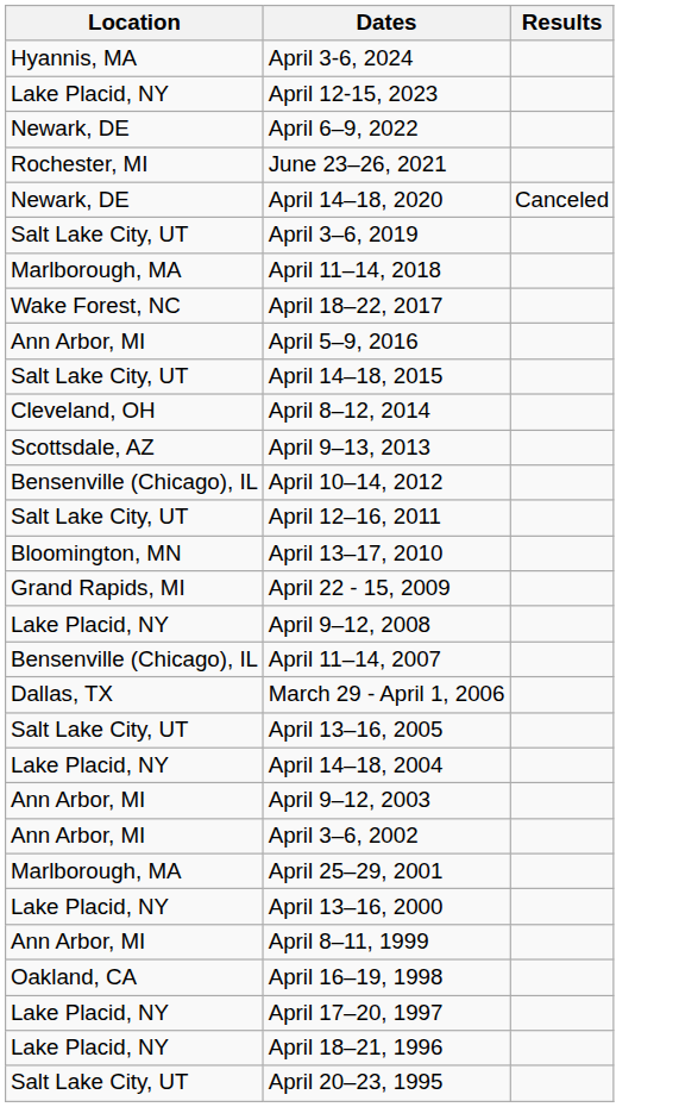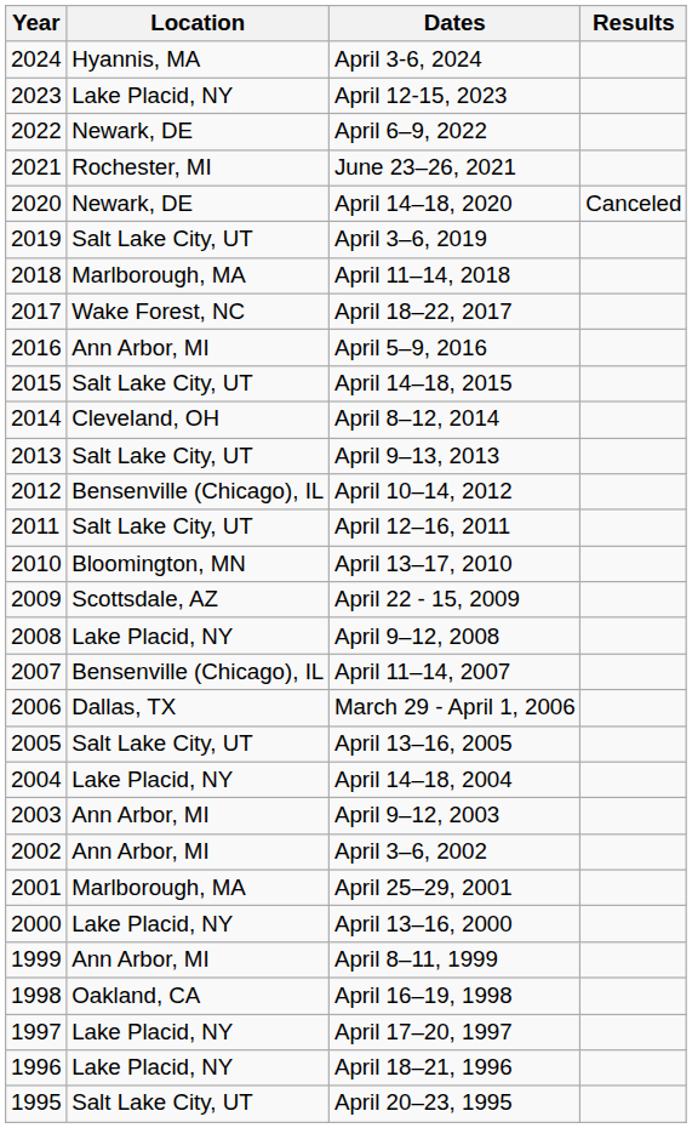 <table class="wikitable">
 <tr>
+<th>Year</th>
 <th>Location</th>
 <th>Dates</th>
 <th>Results</th>
 </tr>
 <tr>
+<td>2024</td>
 <td>Hyannis, MA</td>
 <td>April 3-6, 2024</td>
 <td></td>
 </tr>
 <tr>
+<td>2023</td>
 <td>Lake Placid, NY</td>
 <td>April 12-15, 2023</td>
 <td></td>
 </tr>
 <tr>
+<td>2022</td>
 <td>Newark, DE</td>
 <td>April 6–9, 2022</td>
 <td></td>
 </tr>
 <tr>
+<td>2021</td>
 <td>Rochester, MI</td>
 <td>June 23–26, 2021</td>
 <td></td>
 </tr>
 <tr>
+<td>2020</td>
 <td>Newark, DE</td>
 <td>April 14–18, 2020</td>
 <td>Canceled</td>
 </tr>
 <tr>
+<td>2019</td>
 <td>Salt Lake City, UT</td>
 <td>April 3–6, 2019</td>
 <td></td>
 </tr>
 <tr>
+<td>2018</td>
 <td>Marlborough, MA</td>
 <td>April 11–14, 2018</td>
 <td></td>
 </tr>
 <tr>
+<td>2017</td>
 <td>Wake Forest, NC</td>
 <td>April 18–22, 2017</td>
 <td></td>
 </tr>
 <tr>
+<td>2016</td>
 <td>Ann Arbor, MI</td>
 <td>April 5–9, 2016</td>
 <td></td>
 </tr>
 <tr>
+<td>2015</td>
 <td>Salt Lake City, UT</td>
 <td>April 14–18, 2015</td>
 <td></td>
 </tr>
 <tr>
+<td>2014</td>
 <td>Cleveland, OH</td>
 <td>April 8–12, 2014</td>
 <td></td>
 </tr>
 <tr>
-<td>Scottsdale, AZ</td>
+<td>2013</td>
+<td>Salt Lake City, UT</td>
 <td>April 9–13, 2013</td>
 <td></td>
 </tr>
 <tr>
+<td>2012</td>
 <td>Bensenville (Chicago), IL</td>
 <td>April 10–14, 2012</td>
 <td></td>
 </tr>
 <tr>
+<td>2011</td>
 <td>Salt Lake City, UT </td>
 <td>April 12–16, 2011</td>
 <td></td>
 </tr>
 <tr>
+<td>2010</td>
 <td>Bloomington, MN </td>
 <td>April 13–17, 2010</td>
 <td></td>
 </tr>
 <tr>
-<td>Grand Rapids, MI</td>
+<td>2009</td>
+<td>Scottsdale, AZ</td>
 <td>April 22 - 15, 2009</td>
 <td></td>
 </tr>
 <tr>
+<td>2008</td>
 <td>Lake Placid, NY</td>
 <td>April 9–12, 2008</td>
 <td></td>
 </tr>
 <tr>
+<td>2007</td>
 <td>Bensenville (Chicago), IL</td>
 <td>April 11–14, 2007</td>
 <td></td>
 </tr>
 <tr>
+<td>2006</td>
 <td>Dallas, TX</td>
 <td>March 29 - April 1, 2006</td>
 <td></td>
 </tr>
 <tr>
+<td>2005</td>
 <td>Salt Lake City, UT</td>
 <td>April 13–16, 2005</td>
 <td></td>
 </tr>
 <tr>
+<td>2004</td>
 <td>Lake Placid, NY</td>
 <td>April 14–18, 2004</td>
 <td></td>
 </tr>
 <tr>
+<td>2003</td>
 <td>Ann Arbor, MI</td>
 <td>April 9–12, 2003</td>
 <td></td>
 </tr>
 <tr>
+<td>2002</td>
 <td>Ann Arbor, MI</td>
 <td>April 3–6, 2002</td>
 <td></td>
 </tr>
 <tr>
+<td>2001</td>
 <td>Marlborough, MA</td>
 <td>April 25–29, 2001</td>
 <td></td>
 </tr>
 <tr>
+<td>2000</td>
 <td>Lake Placid, NY </td>
 <td>April 13–16, 2000</td>
 <td></td>
 </tr>
 <tr>
+<td>1999</td>
 <td>Ann Arbor, MI </td>
 <td>April 8–11, 1999</td>
 <td></td>
 </tr>
 <tr>
+<td>1998</td>
 <td>Oakland, CA</td>
 <td>April 16–19, 1998</td>
 <td></td>
 </tr>
 <tr>
+<td>1997</td>
 <td>Lake Placid, NY</td>
 <td>April 17–20, 1997</td>
 <td></td>
 </tr>
 <tr>
+<td>1996</td>
 <td>Lake Placid, NY</td>
 <td>April 18–21, 1996</td>
 <td></td>
 </tr>
 <tr>
+<td>1995</td>
 <td>Salt Lake City, UT</td>
 <td>April 20–23, 1995</td>
 <td></td>
 </tr>
 </table>
